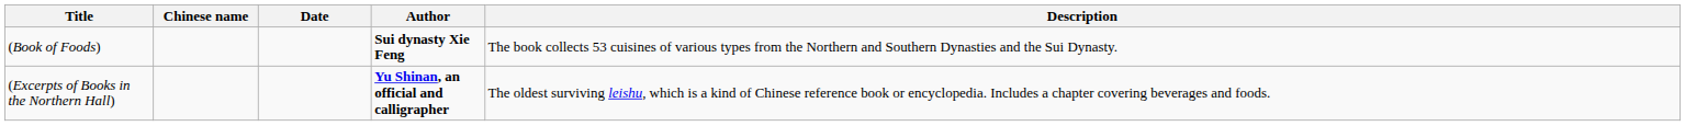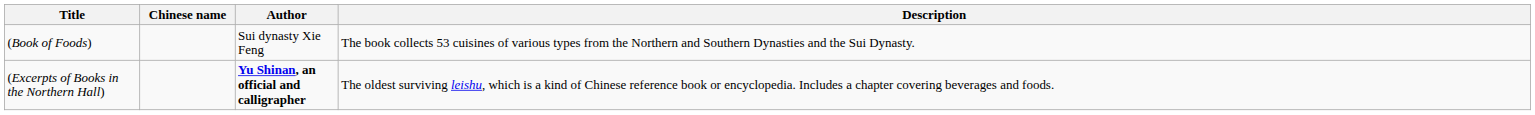 <table class="wikitable" style="width:95%;">
 <tr>
 <th style="width:160px;">Title</th>
 <th style="width:110px;">Chinese name</th>
-<th style="width:120px;">Date</th>
 <th style="width:120px;">Author</th>
 <th>Description</th>
 </tr>
 <tr>
 <td> (<em>Book of Foods</em>)</td>
 <td></td>
-<td></td>
-<td><strong>Sui dynasty Xie Feng</strong></td>
+<td>Sui dynasty Xie Feng</td>
 <td>The book collects 53 cuisines of various types from the Northern and Southern Dynasties and the Sui Dynasty. </td>
 </tr>
 <tr>
 <td> (<em>Excerpts of Books in the Northern Hall</em>)</td>
 <td></td>
-<td></td>
 <td><strong><a href='#'>Yu Shinan</a>, an official and calligrapher</strong></td>
 <td>The oldest surviving <em><a href='#'>leishu</a></em>, which is a kind of Chinese reference book or encyclopedia. Includes a chapter covering beverages and foods.</td>
 </tr>
 </table>
